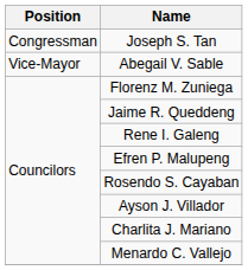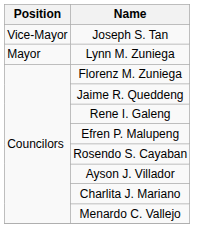 <table class="wikitable" style="line-height:1.20em; font-size:100%;">
 <tr>
 <th>Position</th>
 <th>Name</th>
 </tr>
 <tr>
-<td>Congressman</td>
+<td>Vice-Mayor</td>
 <td style="text-align:center;">Joseph S. Tan</td>
 </tr>
 <tr>
-<td>Vice-Mayor</td>
-<td style="text-align:center;">Abegail V. Sable</td>
+<td>Mayor</td>
+<td style="text-align:center;">Lynn M. Zuniega</td>
 </tr>
 <tr>
 <td rowspan=8>Councilors</td>
 <td style="text-align:center;">Florenz M. Zuniega</td>
 </tr>
 <tr>
 <td style="text-align:center;">Jaime R. Queddeng</td>
 </tr>
 <tr>
 <td style="text-align:center;">Rene I. Galeng</td>
 </tr>
 <tr>
 <td style="text-align:center;">Efren P. Malupeng</td>
 </tr>
 <tr>
 <td style="text-align:center;">Rosendo S. Cayaban</td>
 </tr>
 <tr>
 <td style="text-align:center;">Ayson J. Villador</td>
 </tr>
 <tr>
 <td style="text-align:center;">Charlita J. Mariano</td>
 </tr>
 <tr>
 <td style="text-align:center;">Menardo C. Vallejo</td>
 </tr>
 <tr>
 </tr>
 </table>
